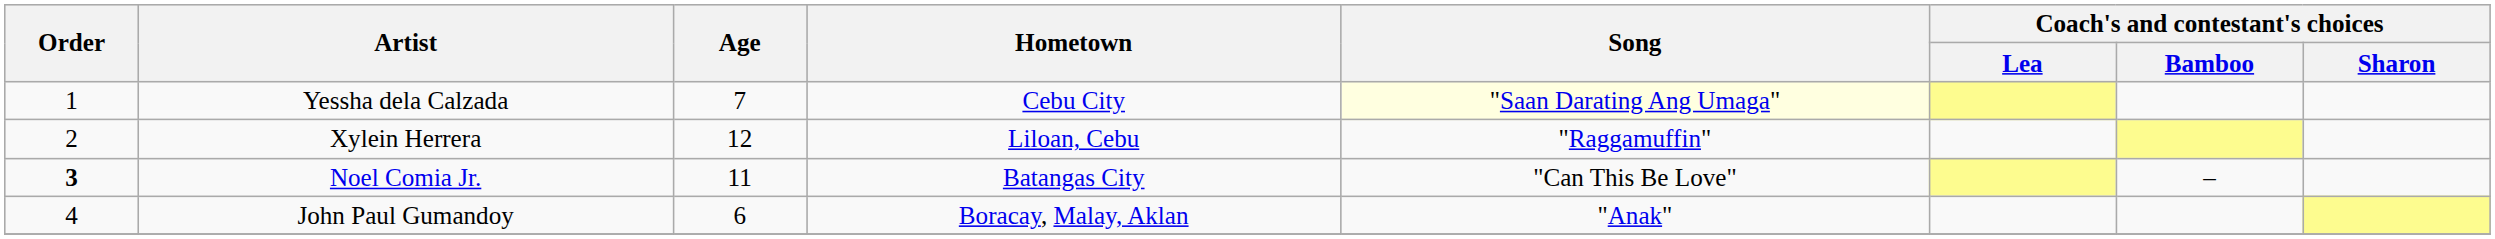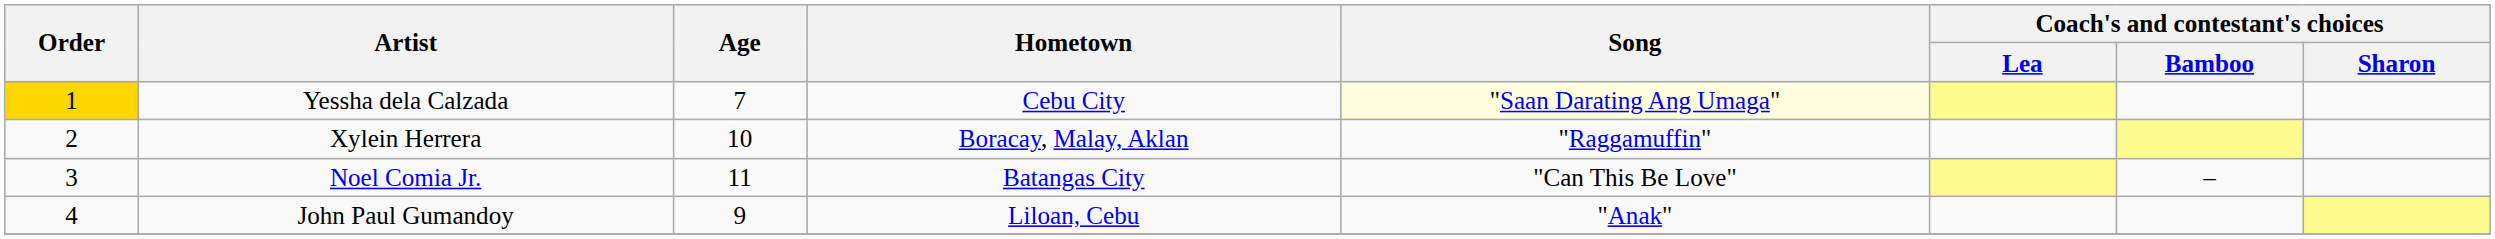 <table class="wikitable" style="text-align:center; line-height:17px; width:100%;">
 <tr>
 <th scope="col" rowspan="2" width="05%">Order</th>
 <th scope="col" rowspan="2" width="20%">Artist</th>
 <th scope="col" rowspan="2" width="05%">Age</th>
 <th scope="col" rowspan="2" width="20%">Hometown</th>
 <th scope="col" rowspan="2" width="22%">Song</th>
 <th scope="col" colspan="4" width="28%">Coach's and contestant's choices</th>
 </tr>
 <tr>
 <th width="07%"><a href='#'>Lea</a></th>
 <th width="07%"><a href='#'>Bamboo</a></th>
 <th width="07%"><a href='#'>Sharon</a></th>
 </tr>
 <tr>
-<td scope="row">1</td>
+<td scope="row" style="background: gold;">1</td>
 <td>Yessha dela Calzada</td>
 <td>7</td>
 <td><a href='#'>Cebu City</a></td>
 <td style="background: lightyellow;">"<a href='#'>Saan Darating Ang Umaga</a>"</td>
 <td style="background:#fdfc8f;"><strong></strong></td>
 <td><strong></strong></td>
 <td><strong></strong></td>
 </tr>
 <tr>
 <td scope="row">2</td>
 <td>Xylein Herrera</td>
-<td>12</td>
-<td><a href='#'>Liloan, Cebu</a></td>
+<td>10</td>
+<td><a href='#'>Boracay</a>, <a href='#'>Malay, Aklan</a></td>
 <td>"<a href='#'>Raggamuffin</a>"</td>
 <td><strong></strong></td>
 <td style="background:#fdfc8f;"><strong></strong></td>
 <td><strong></strong></td>
 </tr>
 <tr>
-<td scope="row"><strong>3</strong></td>
+<td scope="row">3</td>
 <td><a href='#'>Noel Comia Jr.</a></td>
 <td>11</td>
 <td><a href='#'>Batangas City</a></td>
 <td>"Can This Be Love"</td>
 <td style="background:#fdfc8f;"><strong></strong></td>
 <td>–</td>
 <td><strong></strong></td>
 </tr>
 <tr>
 <td scope="row">4</td>
 <td>John Paul Gumandoy</td>
-<td>6</td>
-<td><a href='#'>Boracay</a>, <a href='#'>Malay, Aklan</a></td>
+<td>9</td>
+<td><a href='#'>Liloan, Cebu</a></td>
 <td>"<a href='#'>Anak</a>"</td>
 <td><strong></strong></td>
 <td><strong></strong></td>
 <td style="background:#fdfc8f;"><strong></strong></td>
 </tr>
 <tr>
 </tr>
 </table>
